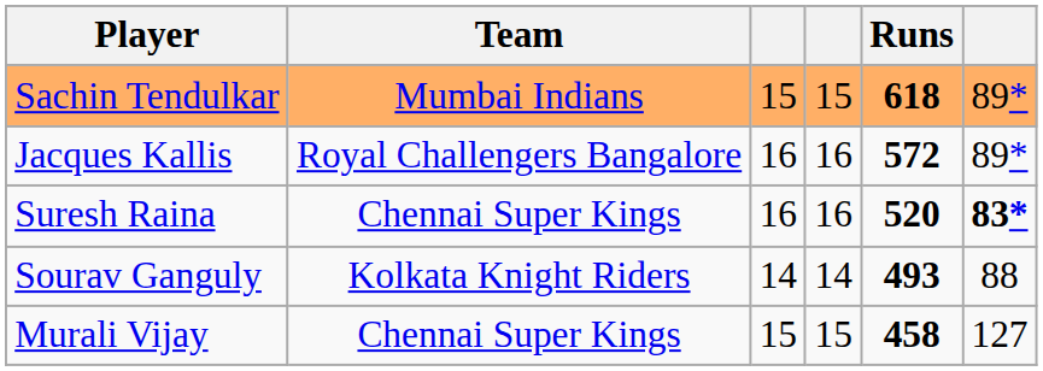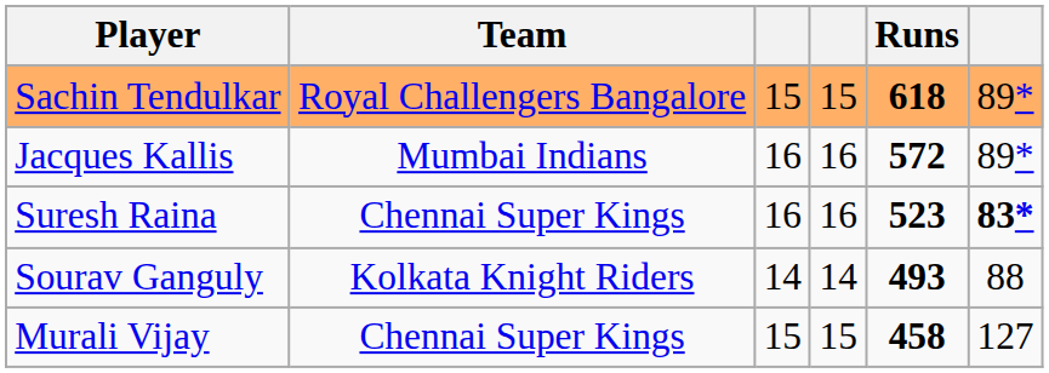 <table class="wikitable" style="text-align:center;">
 <tr>
 <th>Player</th>
 <th>Team</th>
 <th></th>
 <th></th>
 <th>Runs</th>
 <th></th>
 </tr>
 <tr style="background:#ffaf66">
 <td style="text-align:left"><a href='#'>Sachin Tendulkar</a></td>
-<td><a href='#'>Mumbai Indians</a></td>
+<td><a href='#'>Royal Challengers Bangalore</a></td>
 <td>15</td>
 <td>15</td>
 <td><strong>618</strong></td>
 <td>89<a href='#'>*</a></td>
 </tr>
 <tr>
 <td style="text-align:left"><a href='#'>Jacques Kallis</a></td>
-<td><a href='#'>Royal Challengers Bangalore</a></td>
+<td><a href='#'>Mumbai Indians</a></td>
 <td>16</td>
 <td>16</td>
 <td><strong>572</strong></td>
 <td>89<a href='#'>*</a></td>
 </tr>
 <tr>
 <td style="text-align:left"><a href='#'>Suresh Raina</a></td>
 <td><a href='#'>Chennai Super Kings</a></td>
 <td>16</td>
 <td>16</td>
-<td><strong>520</strong></td>
+<td><strong>523</strong></td>
 <td><strong>83<a href='#'>*</a></strong></td>
 </tr>
 <tr>
 <td style="text-align:left"><a href='#'>Sourav Ganguly</a></td>
 <td><a href='#'>Kolkata Knight Riders</a></td>
 <td>14</td>
 <td>14</td>
 <td><strong>493</strong></td>
 <td>88</td>
 </tr>
 <tr>
 <td style="text-align:left"><a href='#'>Murali Vijay</a></td>
 <td><a href='#'>Chennai Super Kings</a></td>
 <td>15</td>
 <td>15</td>
 <td><strong>458</strong></td>
 <td>127</td>
 </tr>
 </table>
